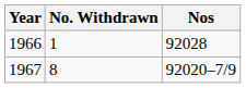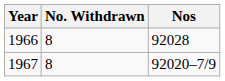 <table class="wikitable sortable">
 <tr>
 <th>Year</th>
 <th>No. Withdrawn</th>
 <th class="unsortable">Nos</th>
 </tr>
 <tr>
 <td>1966</td>
-<td>1</td>
+<td>8</td>
 <td>92028</td>
 </tr>
 <tr>
 <td>1967</td>
 <td>8</td>
 <td>92020–7/9</td>
 </tr>
 </table>
